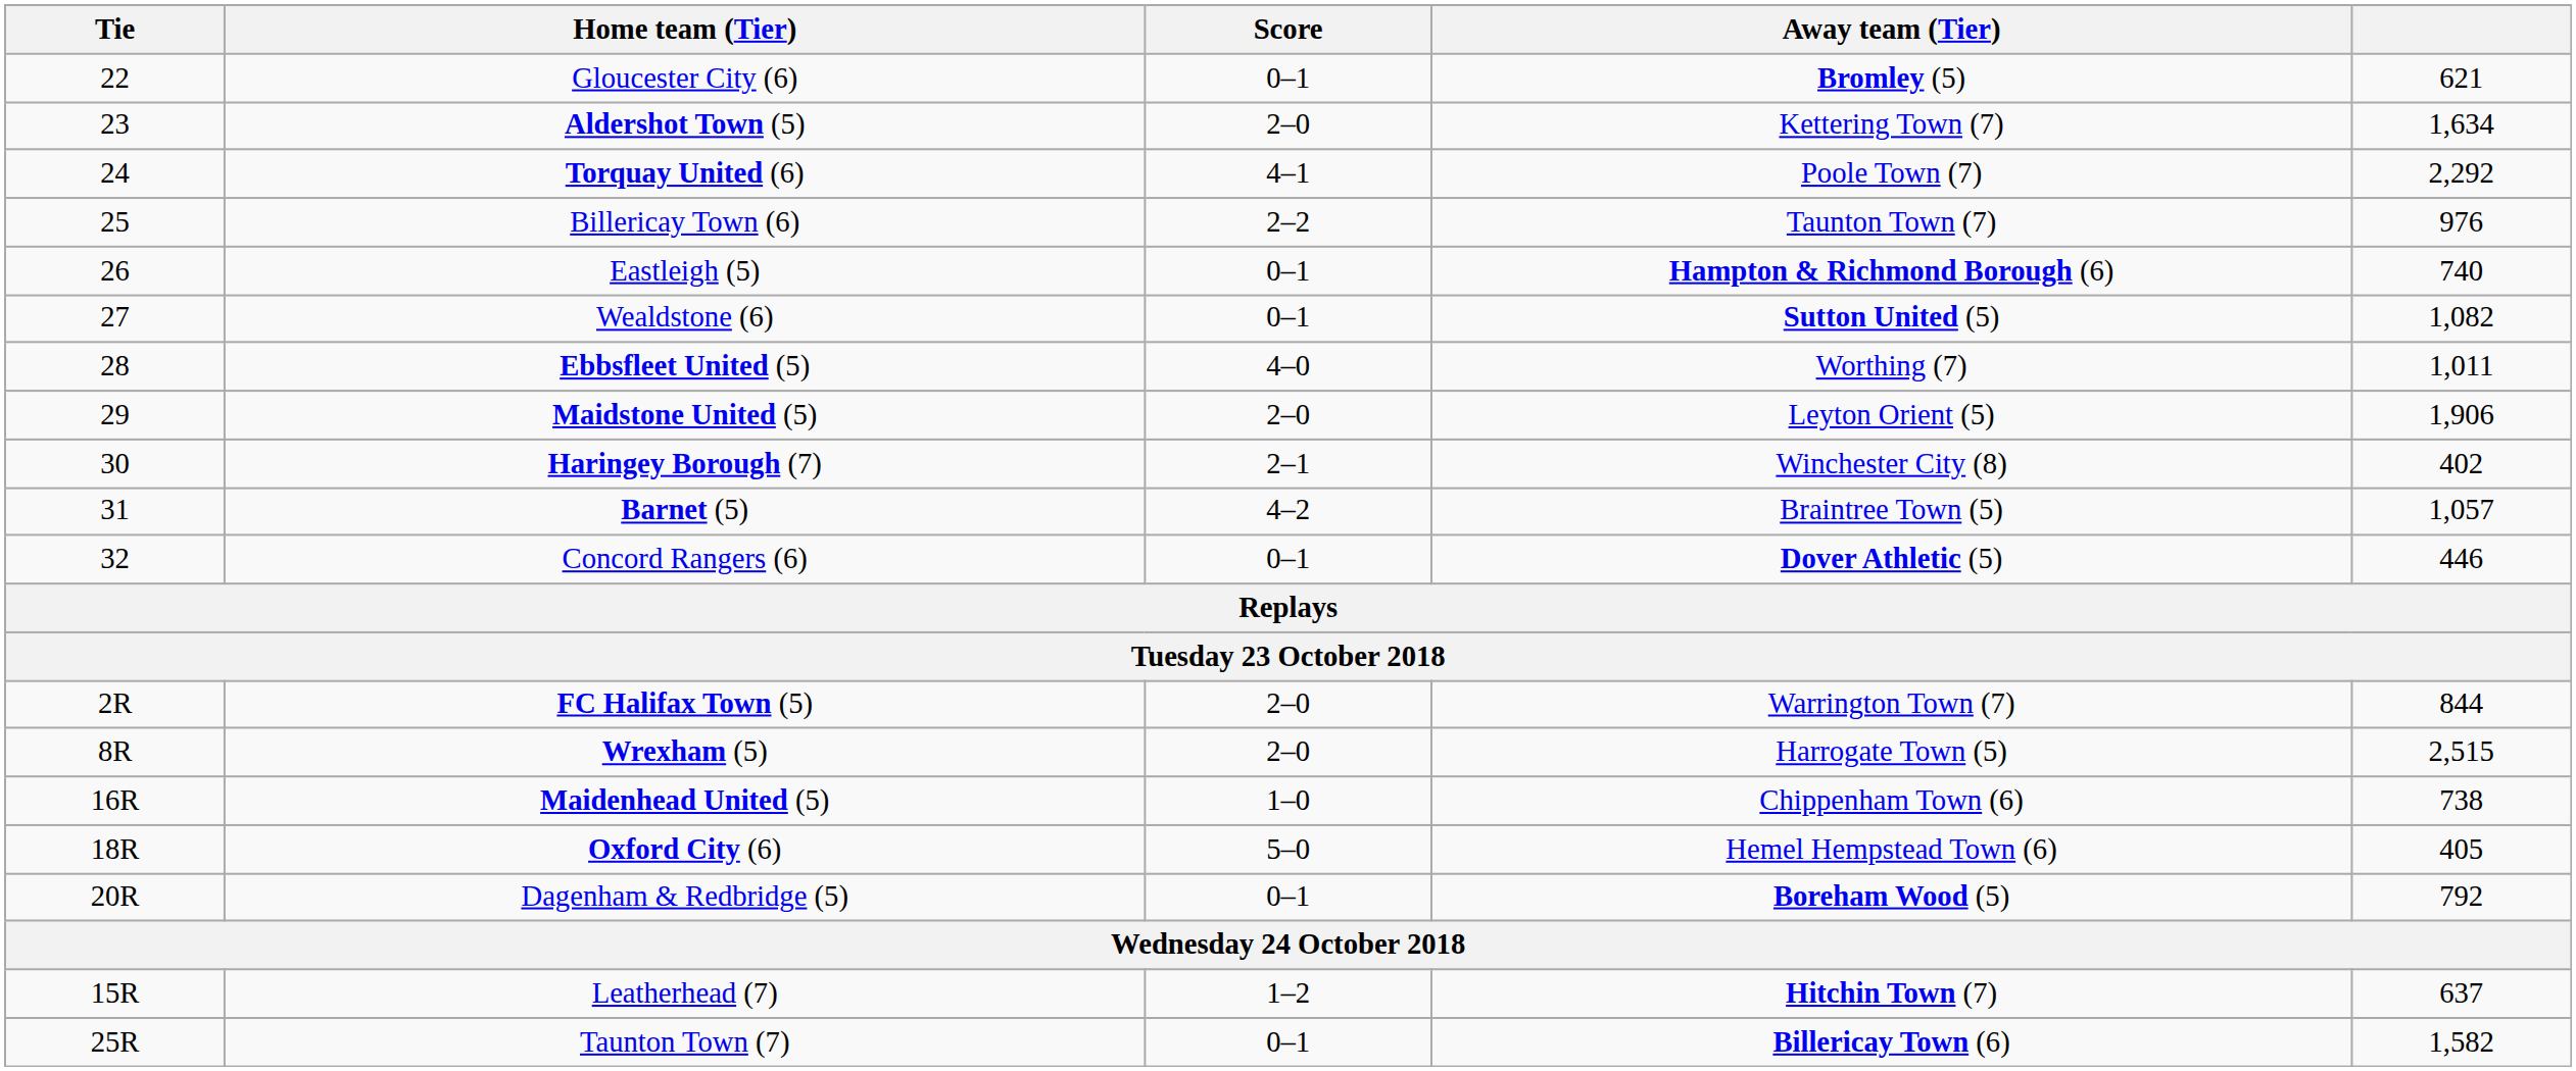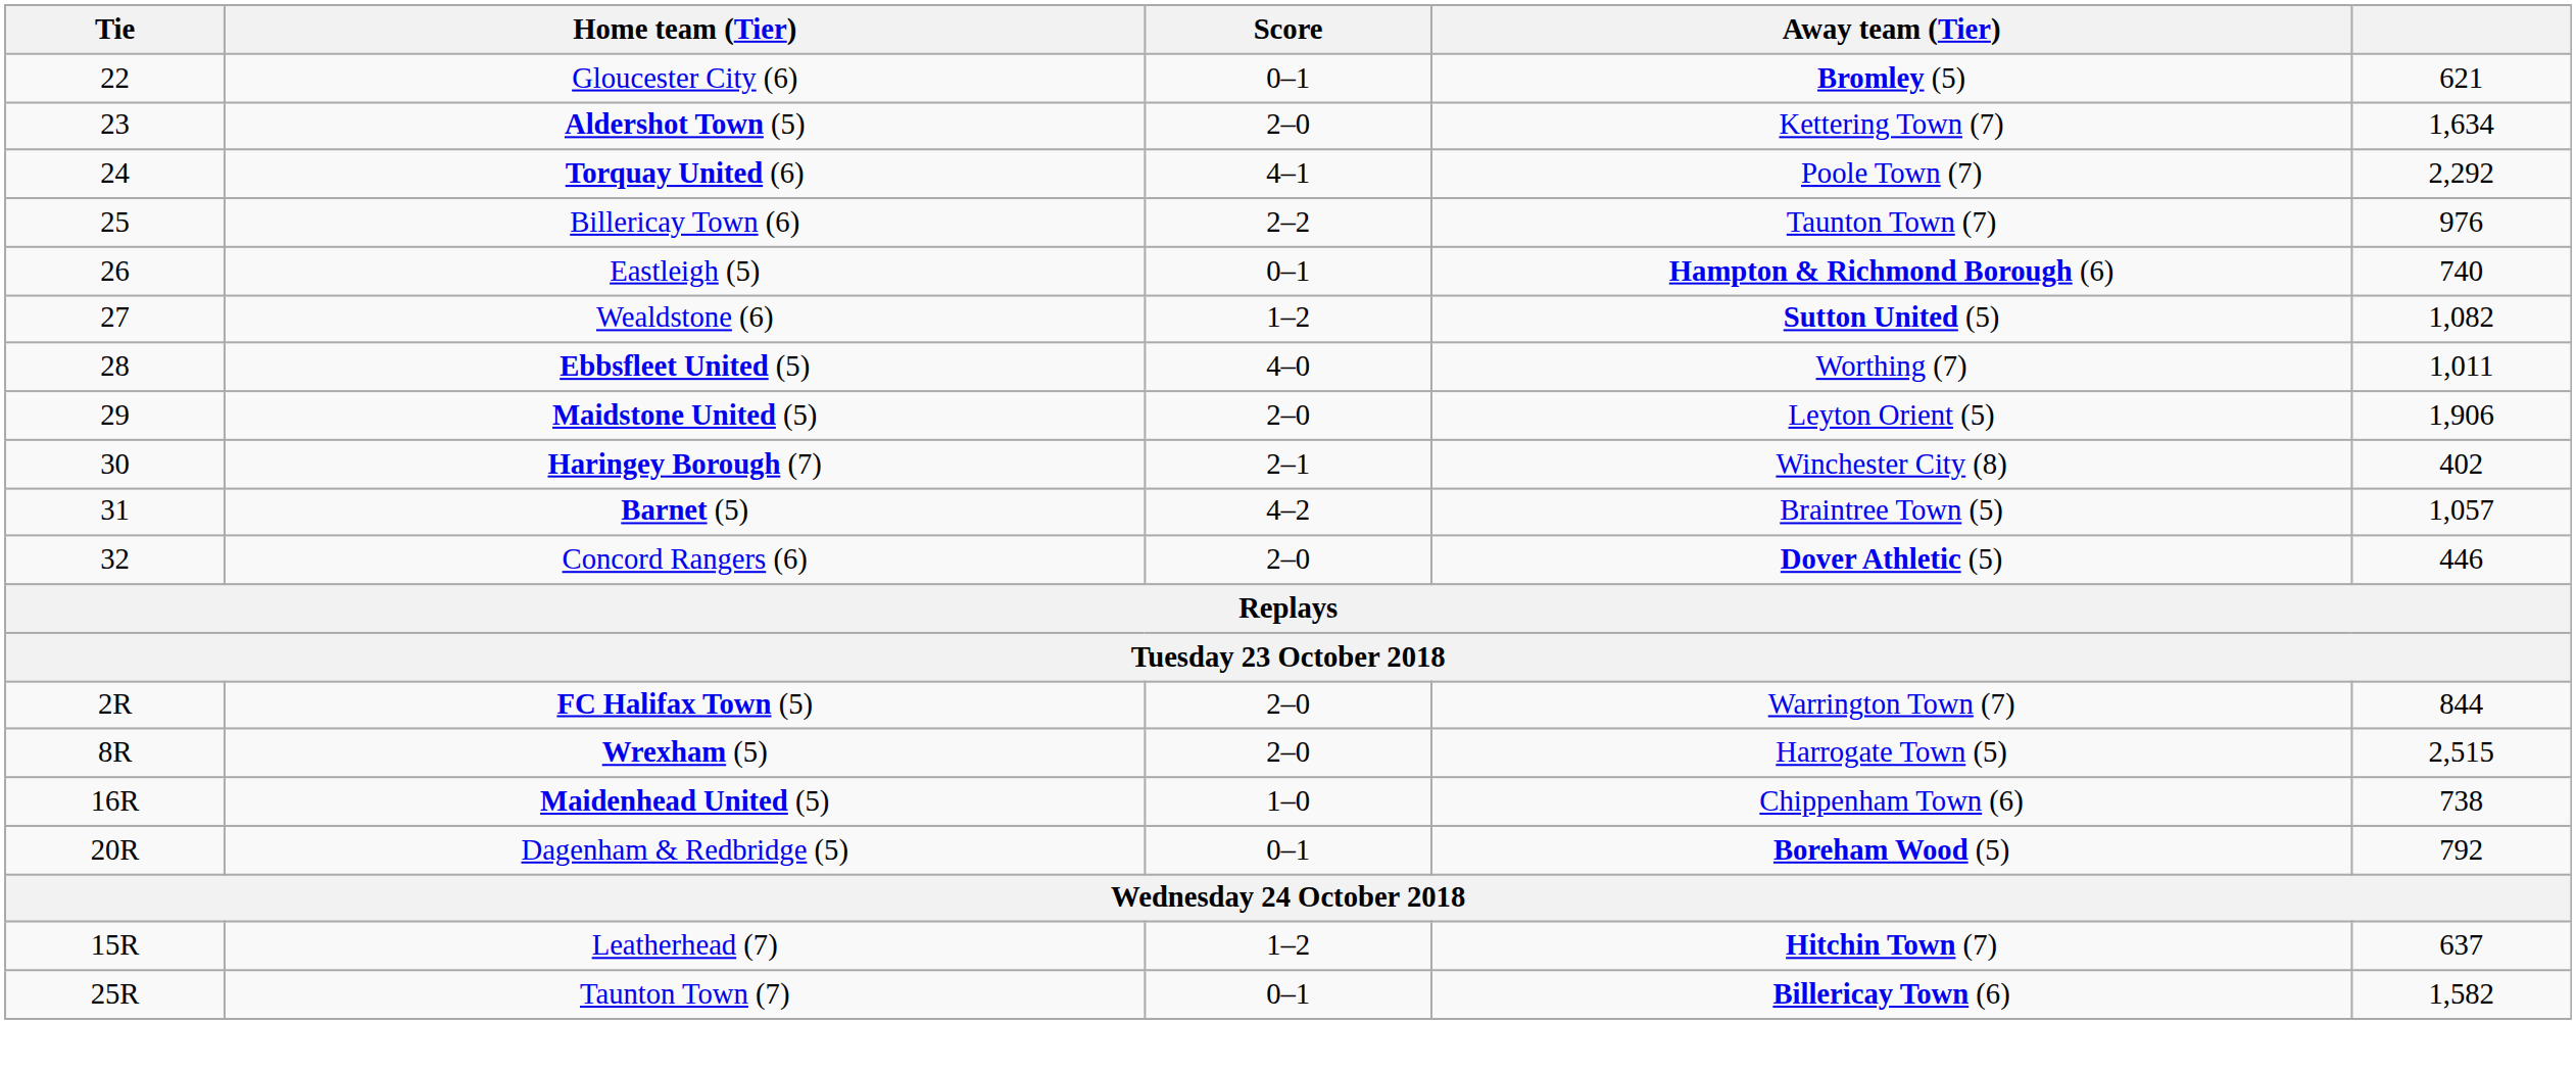 <table class="wikitable" style="text-align:center; font-size:90%; width:100%">
 <tr>
 <th scope="col" style="width:  8.43%;">Tie</th>
 <th scope="col" style="width: 35.29%;">Home team (<a href='#'>Tier</a>)</th>
 <th scope="col" style="width: 11.00%;">Score</th>
 <th scope="col" style="width: 35.29%;">Away team (<a href='#'>Tier</a>)</th>
 <th scope="col" style="width:  8.43%;"></th>
 </tr>
 <tr>
 <td>22</td>
 <td><a href='#'>Gloucester City</a> (6)</td>
 <td>0–1</td>
 <td><strong><a href='#'>Bromley</a></strong> (5)</td>
 <td>621</td>
 </tr>
 <tr>
 <td>23</td>
 <td><strong><a href='#'>Aldershot Town</a></strong> (5)</td>
 <td>2–0</td>
 <td><a href='#'>Kettering Town</a> (7)</td>
 <td>1,634</td>
 </tr>
 <tr>
 <td>24</td>
 <td><strong><a href='#'>Torquay United</a></strong> (6)</td>
 <td>4–1</td>
 <td><a href='#'>Poole Town</a> (7)</td>
 <td>2,292</td>
 </tr>
 <tr>
 <td>25</td>
 <td><a href='#'>Billericay Town</a> (6)</td>
 <td>2–2</td>
 <td><a href='#'>Taunton Town</a> (7)</td>
 <td>976</td>
 </tr>
 <tr>
 <td>26</td>
 <td><a href='#'>Eastleigh</a> (5)</td>
 <td>0–1</td>
 <td><strong><a href='#'>Hampton & Richmond Borough</a></strong> (6)</td>
 <td>740</td>
 </tr>
 <tr>
 <td>27</td>
 <td><a href='#'>Wealdstone</a> (6)</td>
-<td>0–1</td>
+<td>1–2</td>
 <td><strong><a href='#'>Sutton United</a></strong> (5)</td>
 <td>1,082</td>
 </tr>
 <tr>
 <td>28</td>
 <td><strong><a href='#'>Ebbsfleet United</a></strong> (5)</td>
 <td>4–0</td>
 <td><a href='#'>Worthing</a> (7)</td>
 <td>1,011</td>
 </tr>
 <tr>
 <td>29</td>
 <td><strong><a href='#'>Maidstone United</a></strong> (5)</td>
 <td>2–0</td>
 <td><a href='#'>Leyton Orient</a> (5)</td>
 <td>1,906</td>
 </tr>
 <tr>
 <td>30</td>
 <td><strong><a href='#'>Haringey Borough</a></strong> (7)</td>
 <td>2–1</td>
 <td><a href='#'>Winchester City</a> (8)</td>
 <td>402</td>
 </tr>
 <tr>
 <td>31</td>
 <td><strong><a href='#'>Barnet</a></strong> (5)</td>
 <td>4–2</td>
 <td><a href='#'>Braintree Town</a> (5)</td>
 <td>1,057</td>
 </tr>
 <tr>
 <td>32</td>
 <td><a href='#'>Concord Rangers</a> (6)</td>
-<td>0–1</td>
+<td>2–0</td>
 <td><strong><a href='#'>Dover Athletic</a></strong> (5)</td>
 <td>446</td>
 </tr>
 <tr>
 <th colspan="5"><strong>Replays</strong></th>
 </tr>
 <tr>
 <th colspan="5"><strong>Tuesday 23 October 2018</strong></th>
 </tr>
 <tr>
 <td>2R</td>
 <td><strong><a href='#'>FC Halifax Town</a></strong> (5)</td>
 <td>2–0</td>
 <td><a href='#'>Warrington Town</a> (7)</td>
 <td>844</td>
 </tr>
 <tr>
 <td>8R</td>
 <td><strong><a href='#'>Wrexham</a></strong> (5)</td>
 <td>2–0</td>
 <td><a href='#'>Harrogate Town</a> (5)</td>
 <td>2,515</td>
 </tr>
 <tr>
 <td>16R</td>
 <td><strong><a href='#'>Maidenhead United</a></strong> (5)</td>
 <td>1–0</td>
 <td><a href='#'>Chippenham Town</a> (6)</td>
 <td>738</td>
 </tr>
 <tr>
-<td>18R</td>
-<td><strong><a href='#'>Oxford City</a></strong> (6)</td>
-<td>5–0</td>
-<td><a href='#'>Hemel Hempstead Town</a> (6)</td>
-<td>405</td>
-</tr>
-<tr>
 <td>20R</td>
 <td><a href='#'>Dagenham & Redbridge</a> (5)</td>
 <td>0–1</td>
 <td><strong><a href='#'>Boreham Wood</a></strong> (5)</td>
 <td>792</td>
 </tr>
 <tr>
 <th colspan="5"><strong>Wednesday 24 October 2018</strong></th>
 </tr>
 <tr>
 <td>15R</td>
 <td><a href='#'>Leatherhead</a> (7)</td>
 <td>1–2 </td>
 <td><strong><a href='#'>Hitchin Town</a></strong> (7)</td>
 <td>637</td>
 </tr>
 <tr>
 <td>25R</td>
 <td><a href='#'>Taunton Town</a> (7)</td>
 <td>0–1</td>
 <td><strong><a href='#'>Billericay Town</a></strong> (6)</td>
 <td>1,582</td>
 </tr>
 <tr>
 </tr>
 </table>
